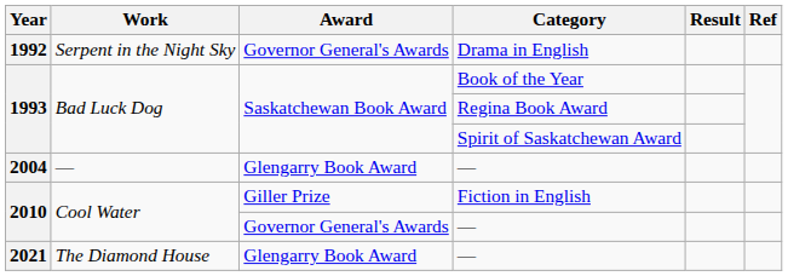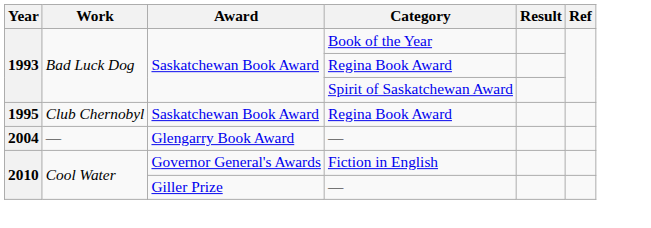 <table class="wikitable sortable">
 <tr>
 <th>Year</th>
 <th>Work</th>
 <th>Award</th>
 <th>Category</th>
 <th>Result</th>
 <th>Ref</th>
-</tr>
-<tr>
-<th>1992</th>
-<td><em>Serpent in the Night Sky</em></td>
-<td><a href='#'>Governor General's Awards</a></td>
-<td><a href='#'>Drama in English</a></td>
-<td></td>
-<td></td>
 </tr>
 <tr>
 <th rowspan="3">1993</th>
 <td rowspan="3"><em>Bad Luck Dog</em></td>
 <td rowspan="3"><a href='#'>Saskatchewan Book Award</a></td>
 <td><a href='#'>Book of the Year</a></td>
 <td></td>
 <td rowspan="3"></td>
 </tr>
 <tr>
 <td><a href='#'>Regina Book Award</a></td>
 <td></td>
 </tr>
 <tr>
 <td><a href='#'>Spirit of Saskatchewan Award</a></td>
 <td></td>
 </tr>
 <tr>
+<th>1995</th>
+<td><em>Club Chernobyl</em></td>
+<td><a href='#'>Saskatchewan Book Award</a></td>
+<td><a href='#'>Regina Book Award</a></td>
+<td></td>
+<td></td>
+</tr>
+<tr>
 <th>2004</th>
 <td>—</td>
 <td><a href='#'>Glengarry Book Award</a></td>
 <td>—</td>
 <td></td>
 <td></td>
 </tr>
 <tr>
 <th rowspan="2">2010</th>
 <td rowspan="2"><em>Cool Water</em></td>
-<td><a href='#'>Giller Prize</a></td>
+<td><a href='#'>Governor General's Awards</a></td>
 <td><a href='#'>Fiction in English</a></td>
 <td></td>
 <td></td>
 </tr>
 <tr>
-<td><a href='#'>Governor General's Awards</a></td>
-<td>—</td>
-<td></td>
-<td></td>
-</tr>
-<tr>
-<th>2021</th>
-<td><em>The Diamond House</em></td>
-<td><a href='#'>Glengarry Book Award</a></td>
+<td><a href='#'>Giller Prize</a></td>
 <td>—</td>
 <td></td>
 <td></td>
 </tr>
 </table>
